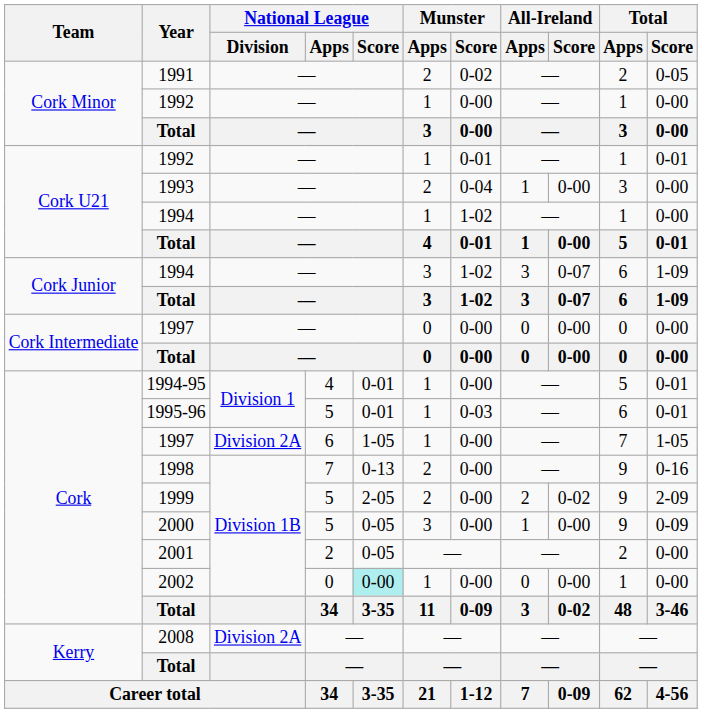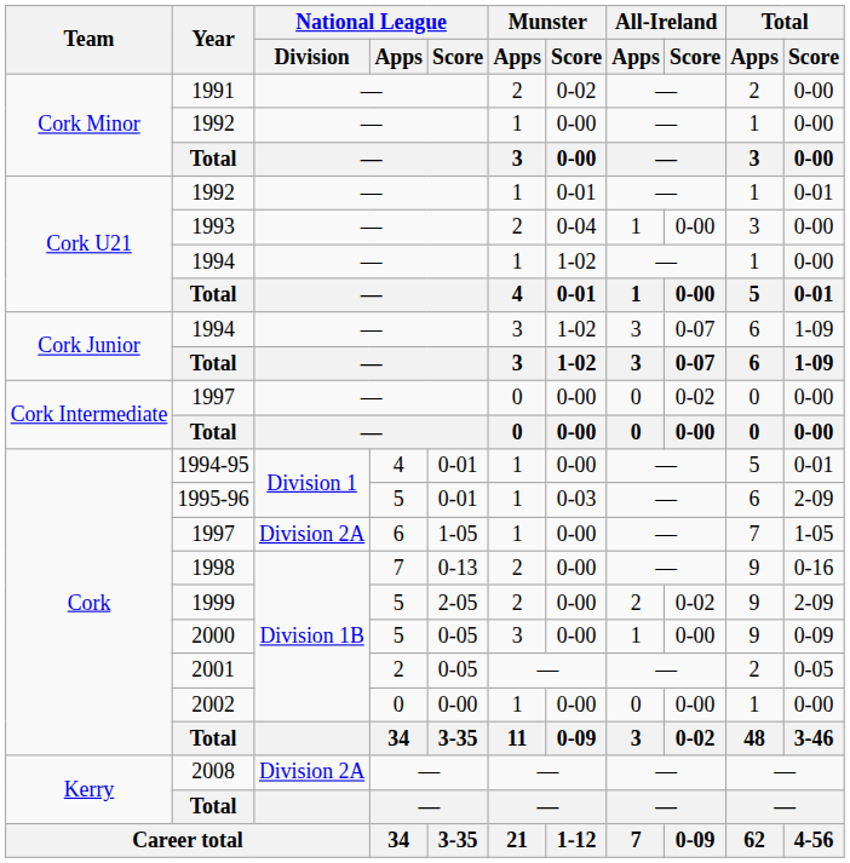 <table class="wikitable" style="text-align:center">
 <tr>
 <th rowspan="2">Team</th>
 <th rowspan="2">Year</th>
 <th colspan="3"><a href='#'>National League</a></th>
 <th colspan="2">Munster</th>
 <th colspan="2">All-Ireland</th>
 <th colspan="2">Total</th>
 </tr>
 <tr>
 <th>Division</th>
 <th>Apps</th>
 <th>Score</th>
 <th>Apps</th>
 <th>Score</th>
 <th>Apps</th>
 <th>Score</th>
 <th>Apps</th>
 <th>Score</th>
 </tr>
 <tr>
 <td rowspan="3"><a href='#'>Cork Minor</a></td>
 <td>1991</td>
 <td colspan=3>—</td>
 <td>2</td>
 <td>0-02</td>
 <td colspan=2>—</td>
 <td>2</td>
-<td>0-05</td>
+<td>0-00</td>
 </tr>
 <tr>
 <td>1992</td>
 <td colspan=3>—</td>
 <td>1</td>
 <td>0-00</td>
 <td colspan=2>—</td>
 <td>1</td>
 <td>0-00</td>
 </tr>
 <tr>
 <th>Total</th>
 <th colspan=3>—</th>
 <th>3</th>
 <th>0-00</th>
 <th colspan=2>—</th>
 <th>3</th>
 <th>0-00</th>
 </tr>
 <tr>
 <td rowspan="4"><a href='#'>Cork U21</a></td>
 <td>1992</td>
 <td colspan=3>—</td>
 <td>1</td>
 <td>0-01</td>
 <td colspan=2>—</td>
 <td>1</td>
 <td>0-01</td>
 </tr>
 <tr>
 <td>1993</td>
 <td colspan=3>—</td>
 <td>2</td>
 <td>0-04</td>
 <td>1</td>
 <td>0-00</td>
 <td>3</td>
 <td>0-00</td>
 </tr>
 <tr>
 <td>1994</td>
 <td colspan=3>—</td>
 <td>1</td>
 <td>1-02</td>
 <td colspan=2>—</td>
 <td>1</td>
 <td>0-00</td>
 </tr>
 <tr>
 <th>Total</th>
 <th colspan=3>—</th>
 <th>4</th>
 <th>0-01</th>
 <th>1</th>
 <th>0-00</th>
 <th>5</th>
 <th>0-01</th>
 </tr>
 <tr>
 <td rowspan="2"><a href='#'>Cork Junior</a></td>
 <td>1994</td>
 <td colspan=3>—</td>
 <td>3</td>
 <td>1-02</td>
 <td>3</td>
 <td>0-07</td>
 <td>6</td>
 <td>1-09</td>
 </tr>
 <tr>
 <th>Total</th>
 <th colspan=3>—</th>
 <th>3</th>
 <th>1-02</th>
 <th>3</th>
 <th>0-07</th>
 <th>6</th>
 <th>1-09</th>
 </tr>
 <tr>
 <td rowspan="2"><a href='#'>Cork Intermediate</a></td>
 <td>1997</td>
 <td colspan=3>—</td>
 <td>0</td>
 <td>0-00</td>
 <td>0</td>
-<td>0-00</td>
+<td>0-02</td>
 <td>0</td>
 <td>0-00</td>
 </tr>
 <tr>
 <th>Total</th>
 <th colspan=3>—</th>
 <th>0</th>
 <th>0-00</th>
 <th>0</th>
 <th>0-00</th>
 <th>0</th>
 <th>0-00</th>
 </tr>
 <tr>
 <td rowspan="9"><a href='#'>Cork</a></td>
 <td>1994-95</td>
 <td rowspan="2"><a href='#'>Division 1</a></td>
 <td>4</td>
 <td>0-01</td>
 <td>1</td>
 <td>0-00</td>
 <td colspan=2>—</td>
 <td>5</td>
 <td>0-01</td>
 </tr>
 <tr>
 <td>1995-96</td>
 <td>5</td>
 <td>0-01</td>
 <td>1</td>
 <td>0-03</td>
 <td colspan=2>—</td>
 <td>6</td>
-<td>0-01</td>
+<td>2-09</td>
 </tr>
 <tr>
 <td>1997</td>
 <td rowspan="1"><a href='#'>Division 2A</a></td>
 <td>6</td>
 <td>1-05</td>
 <td>1</td>
 <td>0-00</td>
 <td colspan=2>—</td>
 <td>7</td>
 <td>1-05</td>
 </tr>
 <tr>
 <td>1998</td>
 <td rowspan="5"><a href='#'>Division 1B</a></td>
 <td>7</td>
 <td>0-13</td>
 <td>2</td>
 <td>0-00</td>
 <td colspan=2>—</td>
 <td>9</td>
 <td>0-16</td>
 </tr>
 <tr>
 <td>1999</td>
 <td>5</td>
 <td>2-05</td>
 <td>2</td>
 <td>0-00</td>
 <td>2</td>
 <td>0-02</td>
 <td>9</td>
 <td>2-09</td>
 </tr>
 <tr>
 <td>2000</td>
 <td>5</td>
 <td>0-05</td>
 <td>3</td>
 <td>0-00</td>
 <td>1</td>
 <td>0-00</td>
 <td>9</td>
 <td>0-09</td>
 </tr>
 <tr>
 <td>2001</td>
 <td>2</td>
 <td>0-05</td>
 <td colspan=2>—</td>
 <td colspan=2>—</td>
 <td>2</td>
-<td>0-00</td>
+<td>0-05</td>
 </tr>
 <tr>
 <td>2002</td>
 <td>0</td>
-<td style="background: paleturquoise;">0-00</td>
+<td>0-00</td>
 <td>1</td>
 <td>0-00</td>
 <td>0</td>
 <td>0-00</td>
 <td>1</td>
 <td>0-00</td>
 </tr>
 <tr>
 <th>Total</th>
 <th></th>
 <th>34</th>
 <th>3-35</th>
 <th>11</th>
 <th>0-09</th>
 <th>3</th>
 <th>0-02</th>
 <th>48</th>
 <th>3-46</th>
 </tr>
 <tr>
 <td rowspan="2"><a href='#'>Kerry</a></td>
 <td>2008</td>
 <td rowspan="1"><a href='#'>Division 2A</a></td>
 <td colspan=2>—</td>
 <td colspan=2>—</td>
 <td colspan=2>—</td>
 <td colspan=2>—</td>
 </tr>
 <tr>
 <th>Total</th>
 <th></th>
 <th colspan=2>—</th>
 <th colspan=2>—</th>
 <th colspan=2>—</th>
 <th colspan=2>—</th>
 </tr>
 <tr>
 <th colspan="3">Career total</th>
 <th>34</th>
 <th>3-35</th>
 <th>21</th>
 <th>1-12</th>
 <th>7</th>
 <th>0-09</th>
 <th>62</th>
 <th>4-56</th>
 </tr>
 </table>
